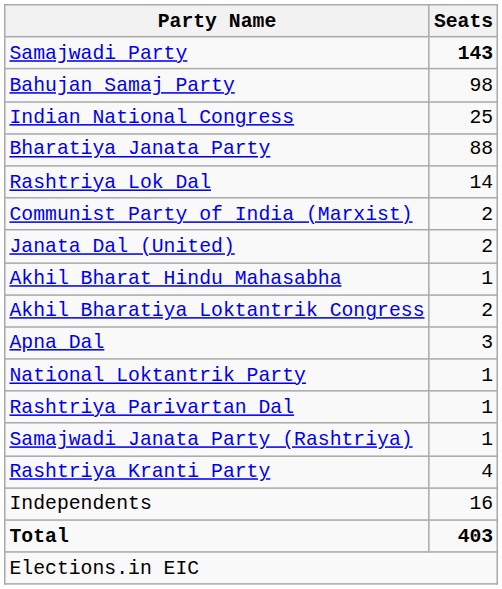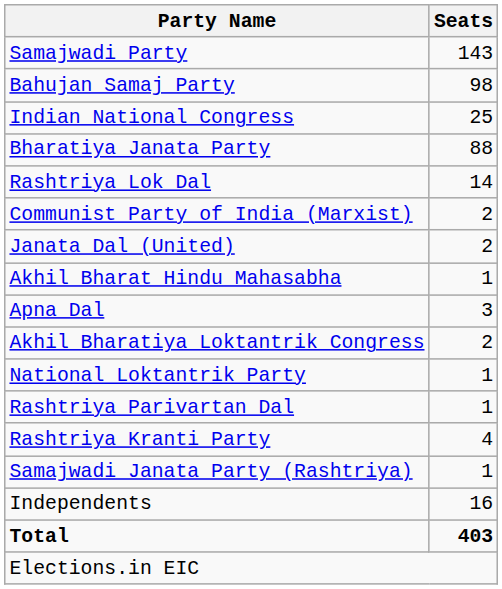 <table class="wikitable sortable" style=text-align:right>
 <tr>
 <th>Party Name</th>
 <th>Seats</th>
 </tr>
 <tr>
 <td align=left><a href='#'>Samajwadi Party</a></td>
-<td><strong>143</strong></td>
+<td>143</td>
 </tr>
 <tr>
 <td align=left><a href='#'>Bahujan Samaj Party</a></td>
 <td>98</td>
 </tr>
 <tr>
 <td align=left><a href='#'>Indian National Congress</a></td>
 <td>25</td>
 </tr>
 <tr>
 <td align=left><a href='#'>Bharatiya Janata Party</a></td>
 <td>88</td>
 </tr>
 <tr>
 <td align=left><a href='#'>Rashtriya Lok Dal</a></td>
 <td>14</td>
 </tr>
 <tr>
 <td align=left><a href='#'>Communist Party of India (Marxist)</a></td>
 <td>2</td>
 </tr>
 <tr>
 <td align=left><a href='#'>Janata Dal (United)</a></td>
 <td>2</td>
 </tr>
 <tr>
 <td align=left><a href='#'>Akhil Bharat Hindu Mahasabha</a></td>
 <td>1</td>
 </tr>
 <tr>
+<td align=left><a href='#'>Apna Dal</a></td>
+<td>3</td>
+</tr>
+<tr>
 <td align=left><a href='#'>Akhil Bharatiya Loktantrik Congress</a></td>
 <td>2</td>
-</tr>
-<tr>
-<td align=left><a href='#'>Apna Dal</a></td>
-<td>3</td>
 </tr>
 <tr>
 <td align=left><a href='#'>National Loktantrik Party</a></td>
 <td>1</td>
 </tr>
 <tr>
 <td align=left><a href='#'>Rashtriya Parivartan Dal</a></td>
 <td>1</td>
 </tr>
 <tr>
+<td align=left><a href='#'>Rashtriya Kranti Party</a></td>
+<td>4</td>
+</tr>
+<tr>
 <td align=left><a href='#'>Samajwadi Janata Party (Rashtriya)</a></td>
 <td>1</td>
-</tr>
-<tr>
-<td align=left><a href='#'>Rashtriya Kranti Party</a></td>
-<td>4</td>
 </tr>
 <tr>
 <td align=left>Independents</td>
 <td>16</td>
 </tr>
 <tr class=sortbottom>
 <td align=left><strong>Total</strong></td>
 <td><strong>403</strong></td>
 </tr>
 <tr class=sortbottom>
 <td colspan=2 align=left>Elections.in EIC</td>
 </tr>
 </table>
